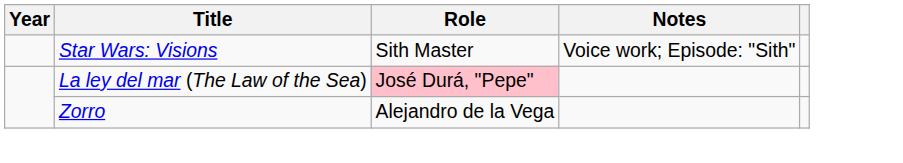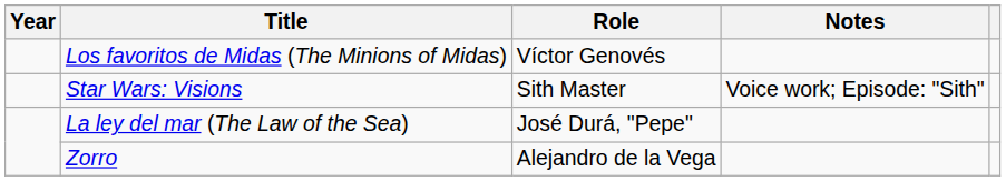 <table class="wikitable sortable">
 <tr>
 <th>Year</th>
 <th>Title</th>
 <th>Role</th>
 <th class="unsortable">Notes</th>
 <th class="unsortable"></th>
+</tr>
+<tr>
+<td></td>
+<td><em><a href='#'>Los favoritos de Midas</a></em> (<em>The Minions of Midas</em>)</td>
+<td>Víctor Genovés</td>
+<td></td>
+<td align = "center"></td>
 </tr>
 <tr>
 <td></td>
 <td><em><a href='#'>Star Wars: Visions</a></em></td>
 <td>Sith Master</td>
 <td>Voice work; Episode: "Sith"</td>
 <td align = "center"></td>
 </tr>
 <tr>
 <td rowspan = "2"></td>
 <td><em><a href='#'>La ley del mar</a></em> (<em>The Law of the Sea</em>)</td>
-<td style="background: pink;">José Durá, "Pepe"</td>
+<td>José Durá, "Pepe"</td>
 <td></td>
 <td></td>
 </tr>
 <tr>
 <td><em><a href='#'>Zorro</a></em></td>
 <td>Alejandro de la Vega</td>
 <td></td>
 <td></td>
 </tr>
 </table>
